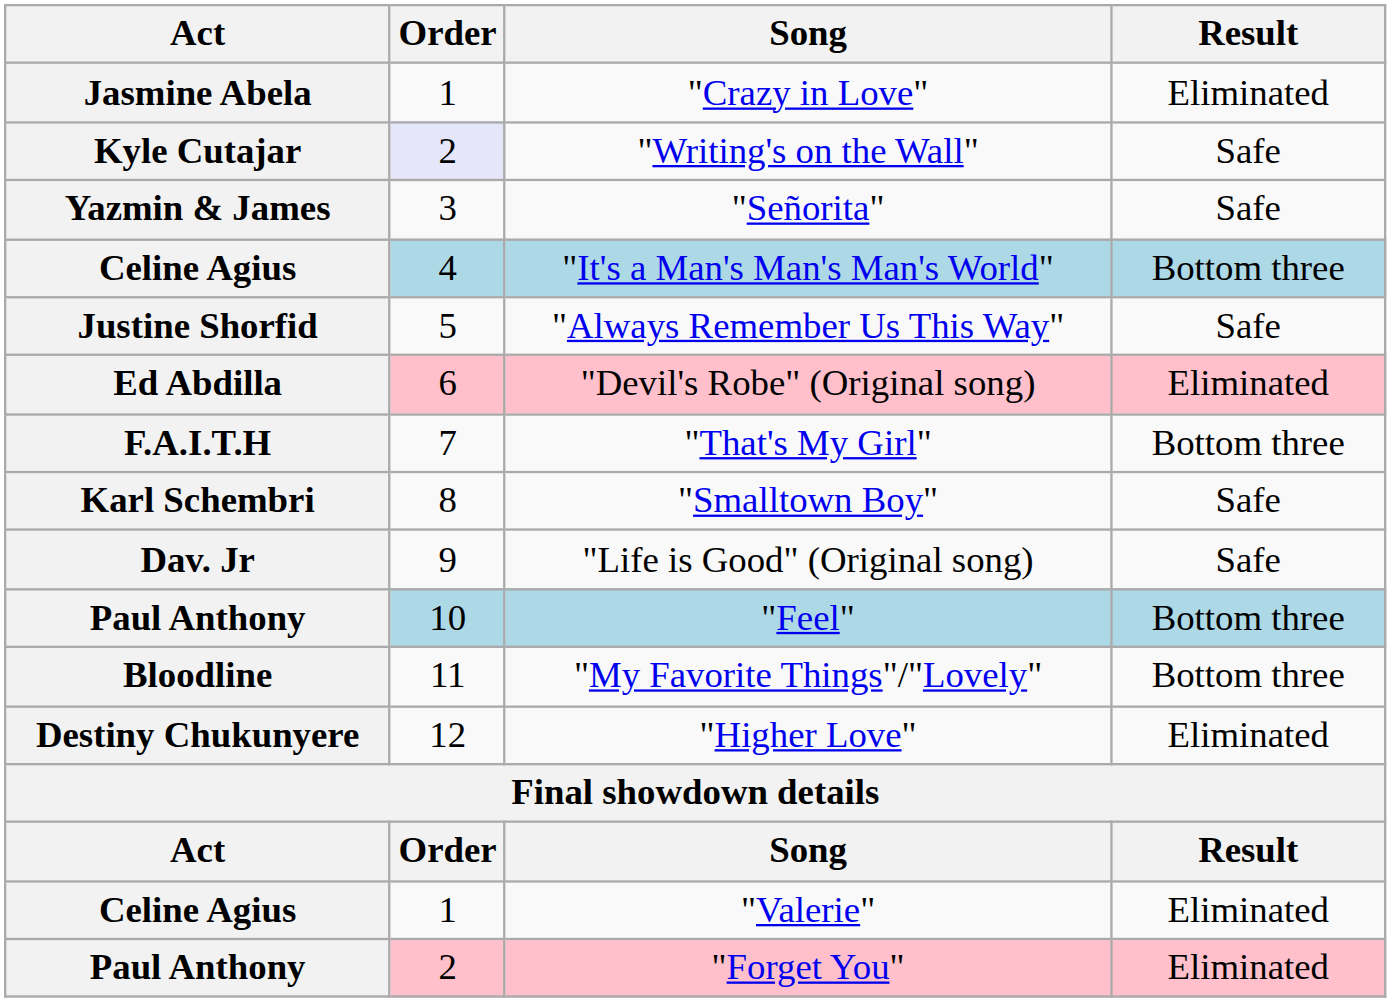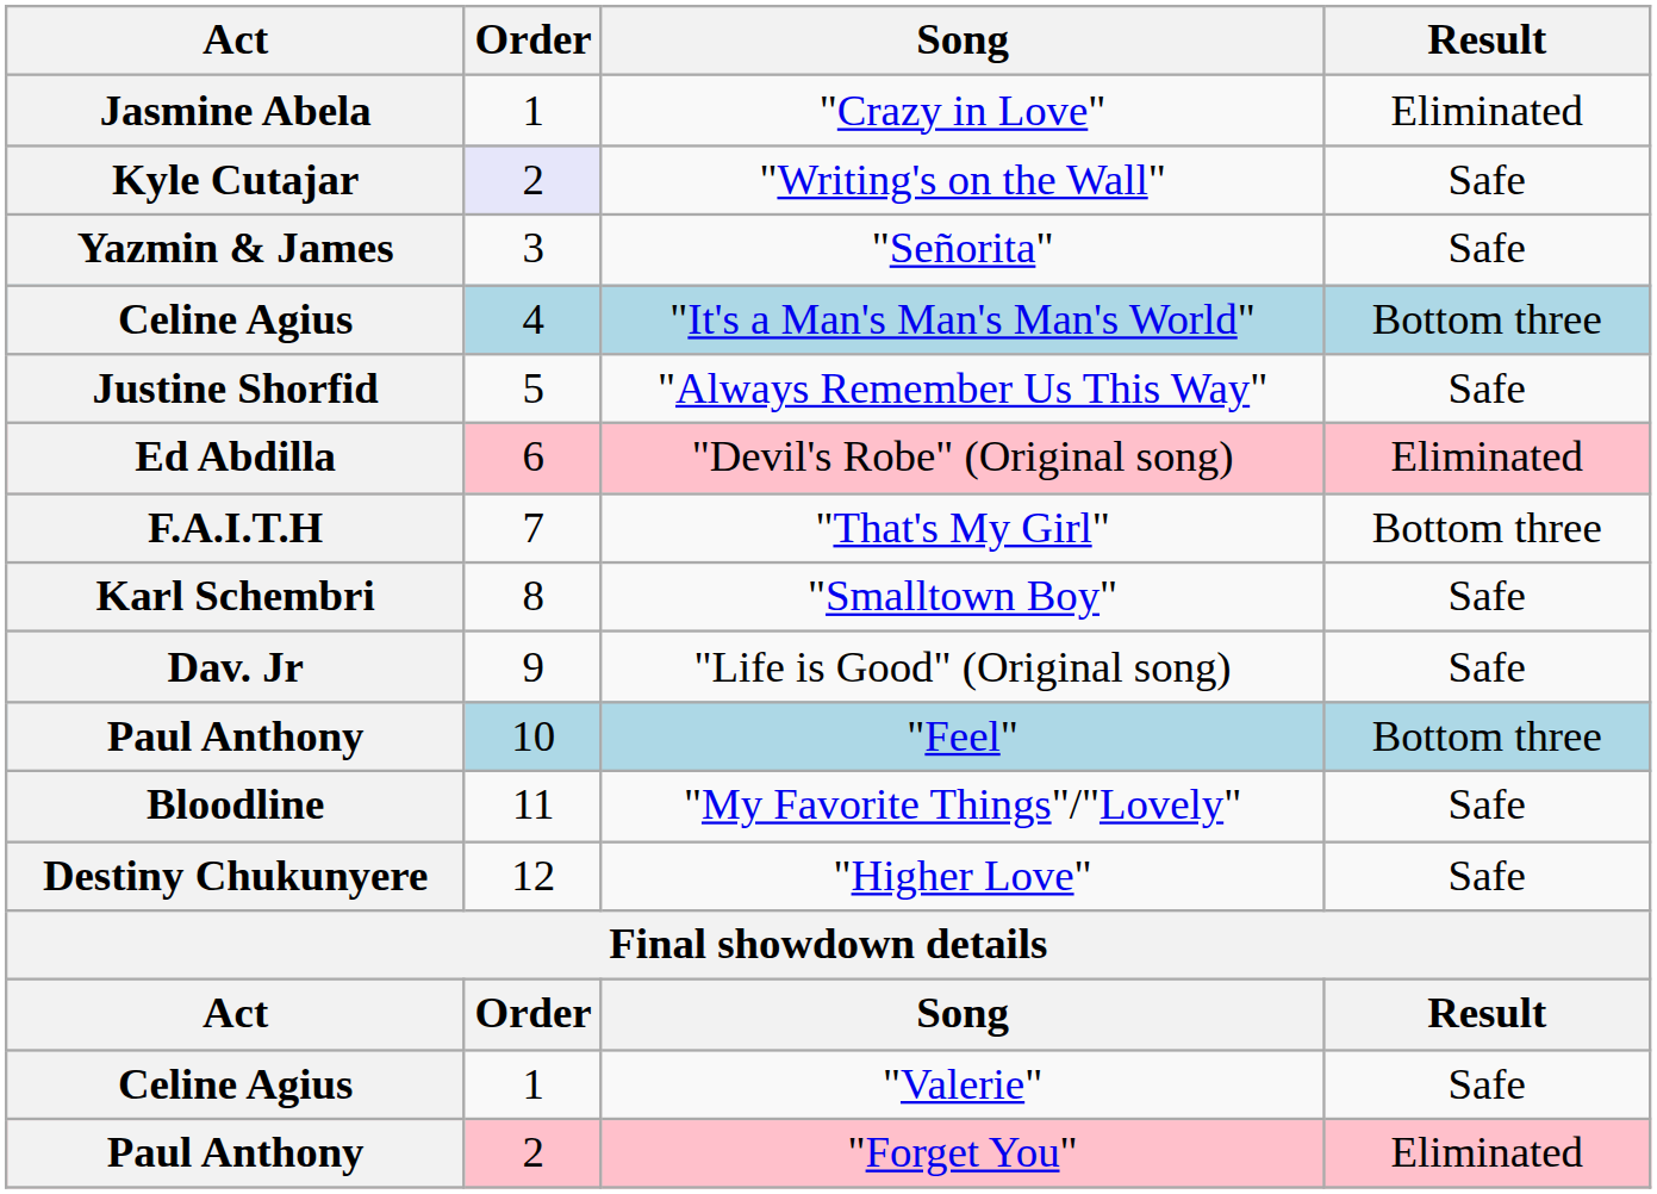 <table class="wikitable plainrowheaders" style="text-align:center;">
 <tr>
 <th scope="col" style="width:10em;">Act</th>
 <th scope="col">Order</th>
 <th scope="col" style="width:16em;">Song</th>
 <th scope="col" style="width:7em;">Result</th>
 </tr>
 <tr>
 <th scope="row">Jasmine Abela</th>
 <td>1</td>
 <td>"<a href='#'>Crazy in Love</a>"</td>
 <td>Eliminated</td>
 </tr>
 <tr>
 <th scope="row">Kyle Cutajar</th>
 <td style="background: lavender;">2</td>
 <td>"<a href='#'>Writing's on the Wall</a>"</td>
 <td>Safe</td>
 </tr>
 <tr>
 <th scope="row">Yazmin & James</th>
 <td>3</td>
 <td>"<a href='#'>Señorita</a>"</td>
 <td>Safe</td>
 </tr>
 <tr style="background:lightblue;">
 <th scope="row">Celine Agius</th>
 <td>4</td>
 <td>"<a href='#'>It's a Man's Man's Man's World</a>"</td>
 <td>Bottom three</td>
 </tr>
 <tr>
 <th scope="row">Justine Shorfid</th>
 <td>5</td>
 <td>"<a href='#'>Always Remember Us This Way</a>"</td>
 <td>Safe</td>
 </tr>
 <tr style="background:pink;">
 <th scope="row">Ed Abdilla</th>
 <td>6</td>
 <td>"Devil's Robe" (Original song)</td>
 <td>Eliminated</td>
 </tr>
 <tr>
 <th scope="row">F.A.I.T.H</th>
 <td>7</td>
 <td>"<a href='#'>That's My Girl</a>"</td>
 <td>Bottom three</td>
 </tr>
 <tr>
 <th scope="row">Karl Schembri</th>
 <td>8</td>
 <td>"<a href='#'>Smalltown Boy</a>"</td>
 <td>Safe</td>
 </tr>
 <tr>
 <th scope="row">Dav. Jr</th>
 <td>9</td>
 <td>"Life is Good" (Original song)</td>
 <td>Safe</td>
 </tr>
 <tr style="background:lightblue;">
 <th scope="row">Paul Anthony</th>
 <td>10</td>
 <td>"<a href='#'>Feel</a>"</td>
 <td>Bottom three</td>
 </tr>
 <tr>
 <th scope="row">Bloodline</th>
 <td>11</td>
 <td>"<a href='#'>My Favorite Things</a>"/"<a href='#'>Lovely</a>"</td>
-<td>Bottom three</td>
+<td>Safe</td>
 </tr>
 <tr>
 <th scope="row">Destiny Chukunyere</th>
 <td>12</td>
 <td>"<a href='#'>Higher Love</a>"</td>
-<td>Eliminated</td>
+<td>Safe</td>
 </tr>
 <tr>
 <th colspan="4">Final showdown details</th>
 </tr>
 <tr>
 <th scope="col" style="width:10em;">Act</th>
 <th scope="col">Order</th>
 <th scope="col" style="width:16em;">Song</th>
 <th scope="col" style="width:6em;">Result</th>
 </tr>
 <tr>
 <th scope="row">Celine Agius</th>
 <td>1</td>
 <td>"<a href='#'>Valerie</a>"</td>
-<td>Eliminated</td>
+<td>Safe</td>
 </tr>
 <tr style="background:pink;">
 <th scope="row">Paul Anthony</th>
 <td>2</td>
 <td>"<a href='#'>Forget You</a>"</td>
 <td>Eliminated</td>
 </tr>
 </table>
